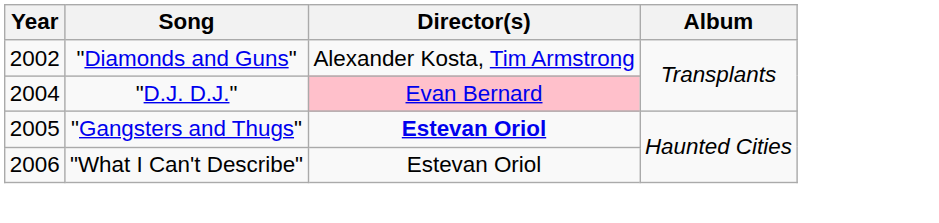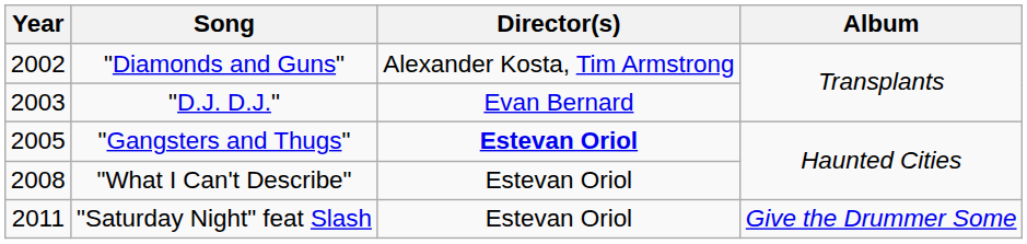 <table class="wikitable" style="text-align:center">
 <tr>
 <th>Year</th>
 <th>Song</th>
 <th>Director(s)</th>
 <th>Album</th>
 </tr>
 <tr>
 <td>2002</td>
 <td>"<a href='#'>Diamonds and Guns</a>"</td>
 <td>Alexander Kosta, <a href='#'>Tim Armstrong</a></td>
 <td rowspan="2"><em>Transplants</em></td>
 </tr>
 <tr>
-<td>2004</td>
+<td>2003</td>
 <td>"<a href='#'>D.J. D.J.</a>"</td>
-<td style="background: pink;"><a href='#'>Evan Bernard</a></td>
+<td><a href='#'>Evan Bernard</a></td>
 </tr>
 <tr>
 <td>2005</td>
 <td>"<a href='#'>Gangsters and Thugs</a>"</td>
 <td><strong><a href='#'>Estevan Oriol</a></strong></td>
 <td rowspan="2"><em>Haunted Cities</em></td>
 </tr>
 <tr>
-<td>2006</td>
+<td>2008</td>
 <td>"What I Can't Describe"</td>
 <td>Estevan Oriol</td>
 </tr>
+<tr>
+<td>2011</td>
+<td>"Saturday Night" feat <a href='#'>Slash</a></td>
+<td>Estevan Oriol</td>
+<td><em><a href='#'>Give the Drummer Some</a></em></td>
+</tr>
 </table>
